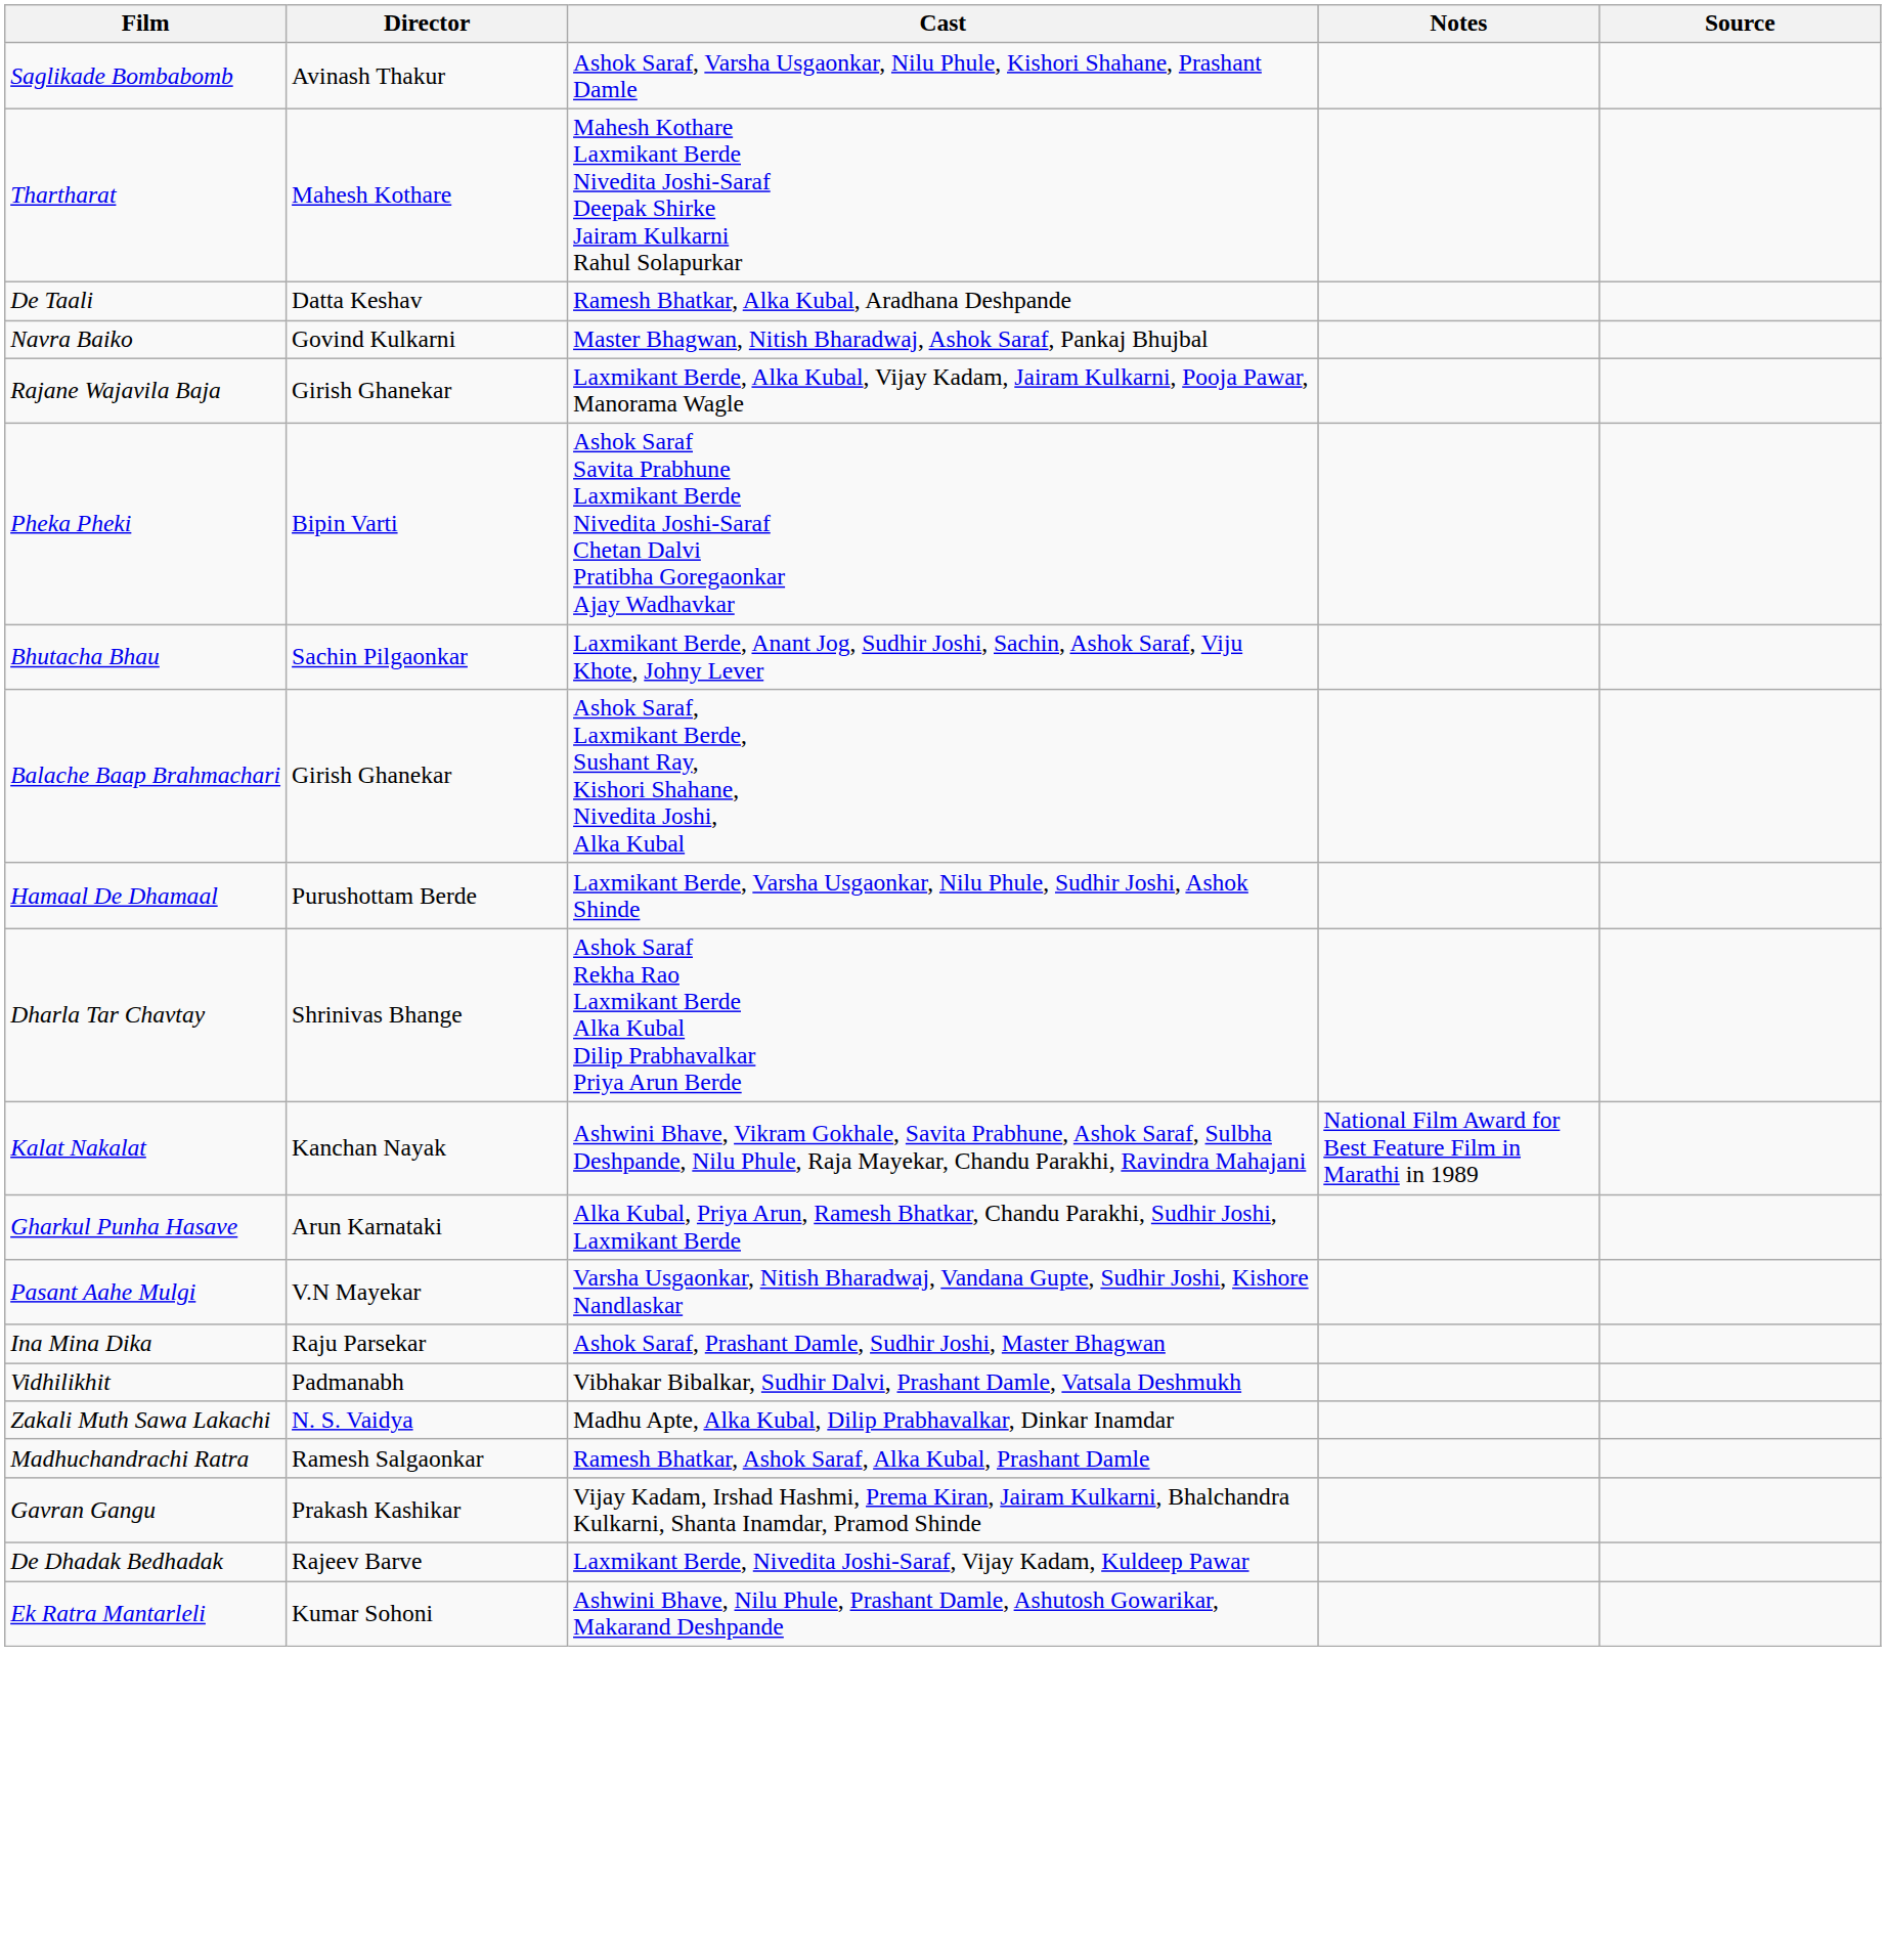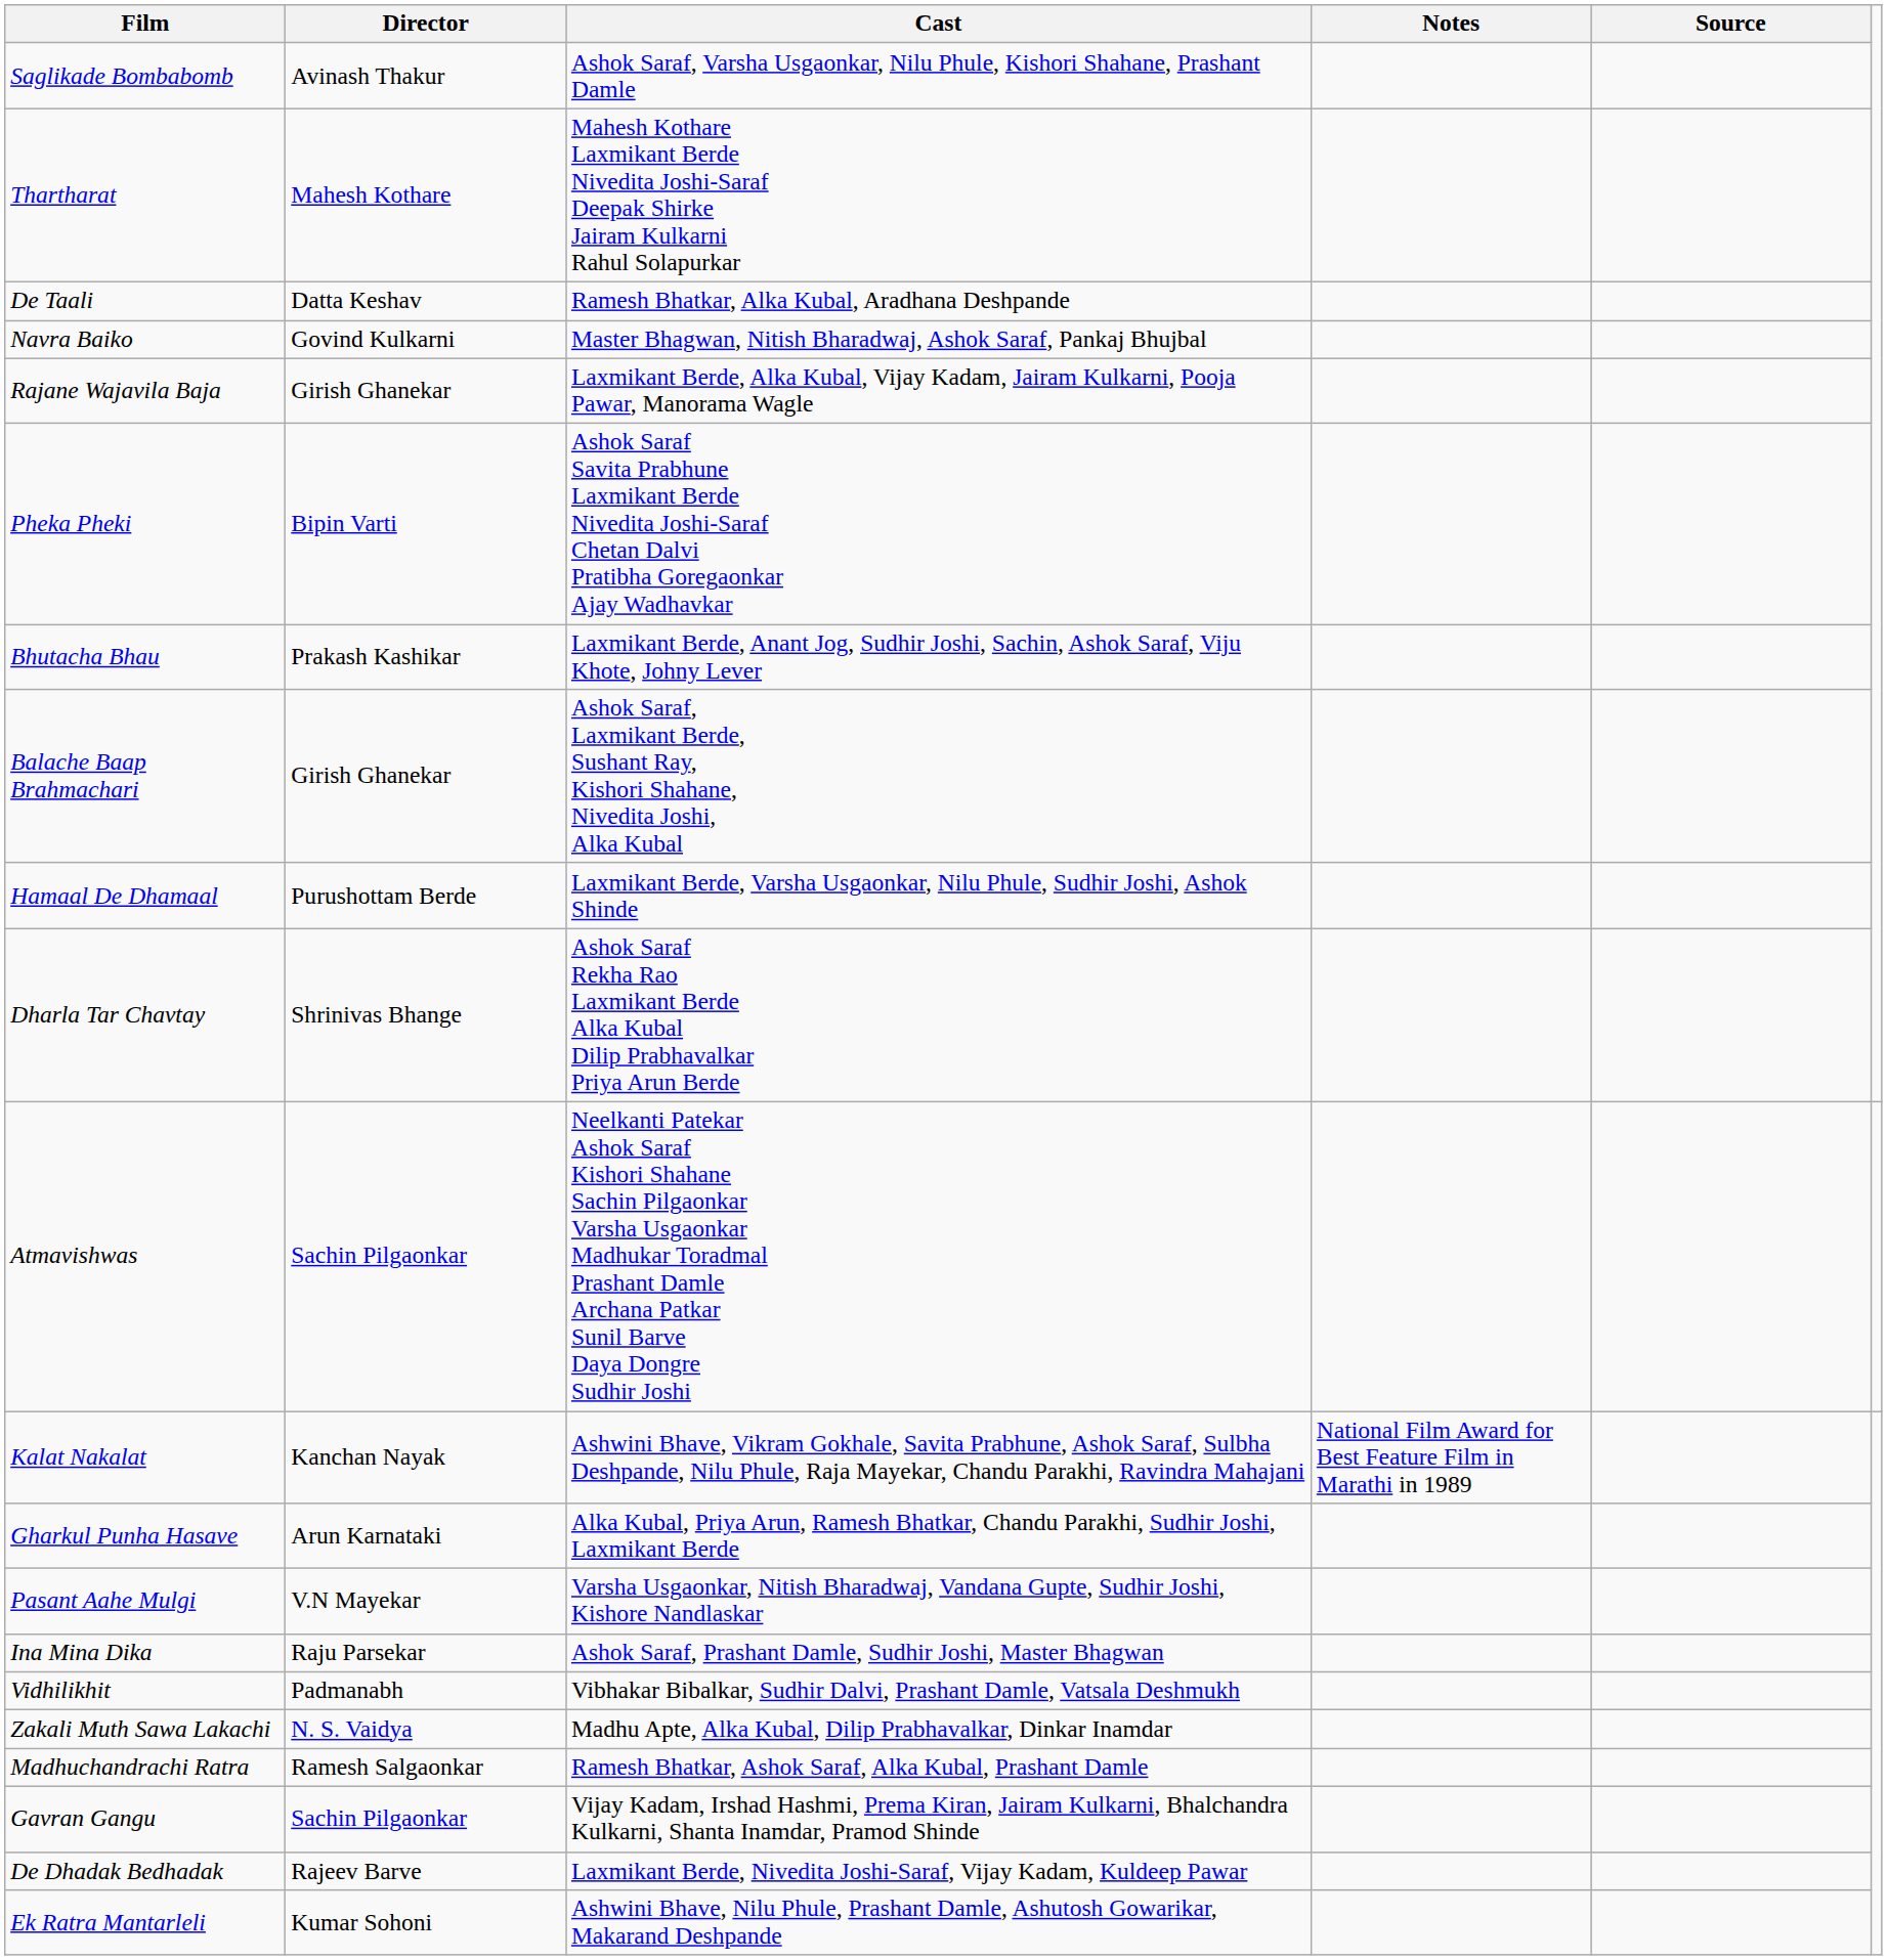 <table class ="wikitable sortable collapsible">
 <tr>
 <th style="width: 15%;">Film</th>
 <th style="width: 15%;">Director</th>
 <th style="width: 40%;" class="unsortable">Cast</th>
 <th style="width: 15%;" class="unsortable">Notes</th>
 <th style="width: 15%;" class="unsortable">Source</th>
 </tr>
 <tr>
 <td><em><a href='#'>Saglikade Bombabomb</a></em></td>
 <td>Avinash Thakur</td>
 <td><a href='#'>Ashok Saraf</a>, <a href='#'>Varsha Usgaonkar</a>, <a href='#'>Nilu Phule</a>, <a href='#'>Kishori Shahane</a>, <a href='#'>Prashant Damle</a></td>
 <td></td>
 <td></td>
 </tr>
 <tr>
 <td><em><a href='#'>Thartharat</a></em></td>
 <td><a href='#'>Mahesh Kothare</a></td>
 <td><a href='#'>Mahesh Kothare</a><br><a href='#'>Laxmikant Berde</a><br><a href='#'>Nivedita Joshi-Saraf</a><br><a href='#'>Deepak Shirke</a><br><a href='#'>Jairam Kulkarni</a><br>Rahul Solapurkar</td>
 <td></td>
 <td></td>
 </tr>
 <tr>
 <td><em>De Taali</em></td>
 <td>Datta Keshav</td>
 <td><a href='#'>Ramesh Bhatkar</a>, <a href='#'>Alka Kubal</a>, Aradhana Deshpande</td>
 <td></td>
 <td></td>
 </tr>
 <tr>
 <td><em>Navra Baiko</em></td>
 <td>Govind Kulkarni</td>
 <td><a href='#'>Master Bhagwan</a>, <a href='#'>Nitish Bharadwaj</a>, <a href='#'>Ashok Saraf</a>, Pankaj Bhujbal</td>
 <td></td>
 <td></td>
 </tr>
 <tr>
 <td><em>Rajane Wajavila Baja</em></td>
 <td>Girish Ghanekar</td>
 <td><a href='#'>Laxmikant Berde</a>, <a href='#'>Alka Kubal</a>, Vijay Kadam, <a href='#'>Jairam Kulkarni</a>, <a href='#'>Pooja Pawar</a>, Manorama Wagle</td>
 <td></td>
 <td></td>
 </tr>
 <tr>
 <td><em><a href='#'>Pheka Pheki</a></em></td>
 <td><a href='#'>Bipin Varti</a></td>
 <td><a href='#'>Ashok Saraf</a><br><a href='#'>Savita Prabhune</a><br><a href='#'>Laxmikant Berde</a><br><a href='#'>Nivedita Joshi-Saraf</a><br><a href='#'>Chetan Dalvi</a><br><a href='#'>Pratibha Goregaonkar</a><br><a href='#'>Ajay Wadhavkar</a></td>
 <td></td>
 <td></td>
 </tr>
 <tr>
 <td><em><a href='#'>Bhutacha Bhau</a></em></td>
-<td><a href='#'>Sachin Pilgaonkar</a></td>
+<td>Prakash Kashikar</td>
 <td><a href='#'>Laxmikant Berde</a>, <a href='#'>Anant Jog</a>, <a href='#'>Sudhir Joshi</a>, <a href='#'>Sachin</a>, <a href='#'>Ashok Saraf</a>, <a href='#'>Viju Khote</a>, <a href='#'>Johny Lever</a></td>
 <td></td>
 <td></td>
 </tr>
 <tr>
 <td><em><a href='#'>Balache Baap Brahmachari</a></em></td>
 <td>Girish Ghanekar</td>
 <td><a href='#'>Ashok Saraf</a>,<br><a href='#'>Laxmikant Berde</a>,<br><a href='#'>Sushant Ray</a>,<br><a href='#'>Kishori Shahane</a>,<br><a href='#'>Nivedita Joshi</a>,<br><a href='#'>Alka Kubal</a></td>
 <td></td>
 <td></td>
 </tr>
 <tr>
 <td><em><a href='#'>Hamaal De Dhamaal</a></em></td>
 <td>Purushottam Berde</td>
 <td><a href='#'>Laxmikant Berde</a>, <a href='#'>Varsha Usgaonkar</a>, <a href='#'>Nilu Phule</a>, <a href='#'>Sudhir Joshi</a>, <a href='#'>Ashok Shinde</a></td>
 <td></td>
 <td></td>
 </tr>
 <tr>
 <td><em>Dharla Tar Chavtay</em></td>
 <td>Shrinivas Bhange</td>
 <td><a href='#'>Ashok Saraf</a><br><a href='#'>Rekha Rao</a><br><a href='#'>Laxmikant Berde</a><br><a href='#'>Alka Kubal</a><br><a href='#'>Dilip Prabhavalkar</a><br><a href='#'>Priya Arun Berde</a></td>
+<td></td>
+<td></td>
+</tr>
+<tr>
+<td><em>Atmavishwas</em></td>
+<td><a href='#'>Sachin Pilgaonkar</a></td>
+<td><a href='#'>Neelkanti Patekar</a><br><a href='#'>Ashok Saraf</a><br><a href='#'>Kishori Shahane</a><br><a href='#'>Sachin Pilgaonkar</a><br><a href='#'>Varsha Usgaonkar</a><br><a href='#'>Madhukar Toradmal</a><br><a href='#'>Prashant Damle</a><br><a href='#'>Archana Patkar</a><br><a href='#'>Sunil Barve</a><br><a href='#'>Daya Dongre</a><br><a href='#'>Sudhir Joshi</a></td>
+<td></td>
 <td></td>
 <td></td>
 </tr>
 <tr>
 <td><em><a href='#'>Kalat Nakalat</a></em></td>
 <td>Kanchan Nayak</td>
 <td><a href='#'>Ashwini Bhave</a>, <a href='#'>Vikram Gokhale</a>, <a href='#'>Savita Prabhune</a>, <a href='#'>Ashok Saraf</a>, <a href='#'>Sulbha Deshpande</a>, <a href='#'>Nilu Phule</a>, Raja Mayekar, Chandu Parakhi, <a href='#'>Ravindra Mahajani</a></td>
 <td><a href='#'>National Film Award for Best Feature Film in Marathi</a> in 1989</td>
 <td></td>
 </tr>
 <tr>
 <td><em><a href='#'>Gharkul Punha Hasave</a></em></td>
 <td>Arun Karnataki</td>
 <td><a href='#'>Alka Kubal</a>, <a href='#'>Priya Arun</a>,  <a href='#'>Ramesh Bhatkar</a>, Chandu Parakhi, <a href='#'>Sudhir Joshi</a>, <a href='#'>Laxmikant Berde</a></td>
 <td></td>
 <td></td>
 </tr>
 <tr>
 <td><em><a href='#'>Pasant Aahe Mulgi</a></em></td>
 <td>V.N Mayekar</td>
 <td><a href='#'>Varsha Usgaonkar</a>, <a href='#'>Nitish Bharadwaj</a>, <a href='#'>Vandana Gupte</a>, <a href='#'>Sudhir Joshi</a>, <a href='#'>Kishore Nandlaskar</a></td>
 <td></td>
 <td></td>
 </tr>
 <tr>
 <td><em>Ina Mina Dika</em></td>
 <td>Raju Parsekar</td>
 <td><a href='#'>Ashok Saraf</a>, <a href='#'>Prashant Damle</a>, <a href='#'>Sudhir Joshi</a>, <a href='#'>Master Bhagwan</a></td>
 <td></td>
 <td></td>
 </tr>
 <tr>
 <td><em>Vidhilikhit</em></td>
 <td>Padmanabh</td>
 <td>Vibhakar Bibalkar, <a href='#'>Sudhir Dalvi</a>, <a href='#'>Prashant Damle</a>, <a href='#'>Vatsala Deshmukh</a></td>
 <td></td>
 <td></td>
 </tr>
 <tr>
 <td><em>Zakali Muth Sawa Lakachi</em></td>
 <td><a href='#'>N. S. Vaidya</a></td>
 <td>Madhu Apte, <a href='#'>Alka Kubal</a>, <a href='#'>Dilip Prabhavalkar</a>, Dinkar Inamdar</td>
 <td></td>
 <td></td>
 </tr>
 <tr>
 <td><em>Madhuchandrachi Ratra</em></td>
 <td>Ramesh Salgaonkar</td>
 <td><a href='#'>Ramesh Bhatkar</a>, <a href='#'>Ashok Saraf</a>, <a href='#'>Alka Kubal</a>, <a href='#'>Prashant Damle</a></td>
 <td></td>
 <td></td>
 </tr>
 <tr>
 <td><em>Gavran Gangu</em></td>
-<td>Prakash Kashikar</td>
+<td><a href='#'>Sachin Pilgaonkar</a></td>
 <td>Vijay Kadam,  Irshad Hashmi, <a href='#'>Prema Kiran</a>, <a href='#'>Jairam Kulkarni</a>, Bhalchandra Kulkarni, Shanta Inamdar, Pramod Shinde</td>
 <td></td>
 <td></td>
 </tr>
 <tr>
 <td><em>De Dhadak Bedhadak</em></td>
 <td>Rajeev Barve</td>
 <td><a href='#'>Laxmikant Berde</a>, <a href='#'>Nivedita Joshi-Saraf</a>, Vijay Kadam, <a href='#'>Kuldeep Pawar</a></td>
 <td></td>
 <td></td>
 </tr>
 <tr>
 <td><em><a href='#'>Ek Ratra Mantarleli</a></em></td>
 <td>Kumar Sohoni</td>
 <td><a href='#'>Ashwini Bhave</a>, <a href='#'>Nilu Phule</a>, <a href='#'>Prashant Damle</a>, <a href='#'>Ashutosh Gowarikar</a>, <a href='#'>Makarand Deshpande</a></td>
 <td></td>
 <td></td>
 </tr>
 </table>
